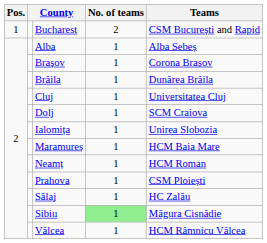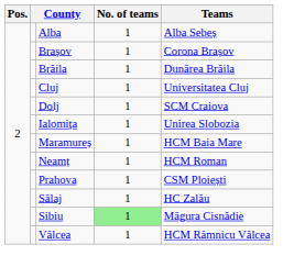 <table class="wikitable">
 <tr>
 <th>Pos.</th>
 <th colspan=2><a href='#'>County</a></th>
 <th>No. of teams</th>
 <th>Teams</th>
-</tr>
-<tr>
-<td align="center">1</td>
-<td align=center></td>
-<td><a href='#'>Bucharest</a></td>
-<td align="center">2</td>
-<td><a href='#'>CSM București</a> and <a href='#'>Rapid</a></td>
 </tr>
 <tr>
 <td rowspan="12" align="center">2</td>
 <td align=center></td>
 <td><a href='#'>Alba</a></td>
 <td align="center">1</td>
 <td><a href='#'>Alba Sebeș</a></td>
 </tr>
 <tr>
 <td align=center></td>
 <td><a href='#'>Brașov</a></td>
 <td align="center">1</td>
 <td><a href='#'>Corona Brașov</a></td>
 </tr>
 <tr>
 <td align=center></td>
 <td><a href='#'>Brăila</a></td>
 <td align="center">1</td>
 <td><a href='#'>Dunărea Brăila</a></td>
 </tr>
 <tr>
 <td align=center></td>
 <td><a href='#'>Cluj</a></td>
 <td align="center">1</td>
 <td><a href='#'>Universitatea Cluj</a></td>
 </tr>
 <tr>
 <td align=center></td>
 <td><a href='#'>Dolj</a></td>
 <td align="center">1</td>
 <td><a href='#'>SCM Craiova</a></td>
 </tr>
 <tr>
 <td align=center></td>
 <td><a href='#'>Ialomița</a></td>
 <td align="center">1</td>
 <td><a href='#'>Unirea Slobozia</a></td>
 </tr>
 <tr>
 <td align=center></td>
 <td><a href='#'>Maramureș</a></td>
 <td align="center">1</td>
 <td><a href='#'>HCM Baia Mare</a></td>
 </tr>
 <tr>
 <td align=center></td>
 <td><a href='#'>Neamț</a></td>
 <td align="center">1</td>
 <td><a href='#'>HCM Roman</a></td>
 </tr>
 <tr>
 <td align=center></td>
 <td><a href='#'>Prahova</a></td>
 <td align="center">1</td>
 <td><a href='#'>CSM Ploiești</a></td>
 </tr>
 <tr>
 <td align=center></td>
 <td><a href='#'>Sălaj</a></td>
 <td align="center">1</td>
 <td><a href='#'>HC Zalău</a></td>
 </tr>
 <tr>
 <td align=center></td>
 <td><a href='#'>Sibiu</a></td>
 <td align="center" style="background: lightgreen;">1</td>
 <td><a href='#'>Măgura Cisnădie</a></td>
 </tr>
 <tr>
 <td align=center></td>
 <td><a href='#'>Vâlcea</a></td>
 <td align="center">1</td>
 <td><a href='#'>HCM Râmnicu Vâlcea</a></td>
 </tr>
 </table>
